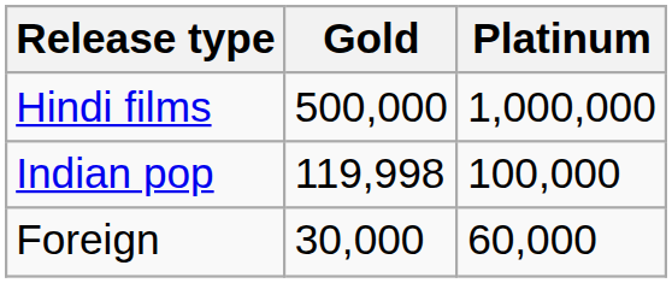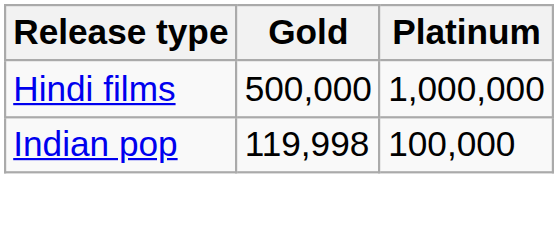 <table class="wikitable">
 <tr>
 <th>Release type</th>
 <th>Gold</th>
 <th>Platinum</th>
 </tr>
 <tr>
 <td><a href='#'>Hindi films</a></td>
 <td>500,000</td>
 <td>1,000,000</td>
 </tr>
 <tr>
 <td><a href='#'>Indian pop</a></td>
 <td>119,998</td>
 <td>100,000</td>
 </tr>
-<tr>
-<td>Foreign</td>
-<td>30,000</td>
-<td>60,000</td>
-</tr>
 </table>
